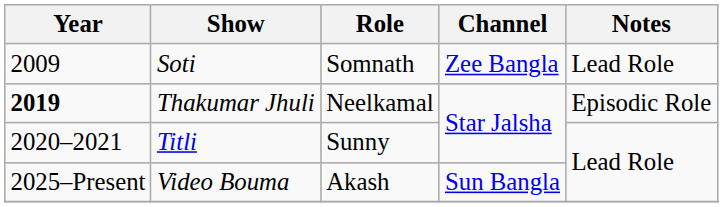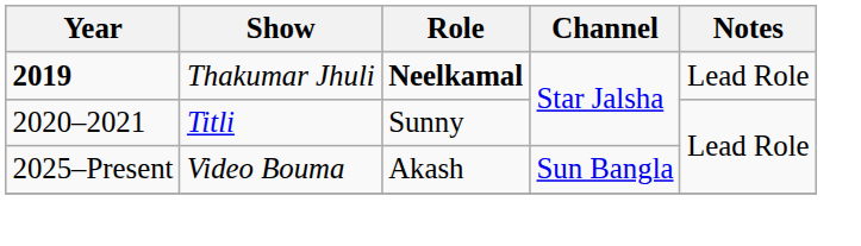 <table class="wikitable">
 <tr>
 <th>Year</th>
 <th>Show</th>
 <th>Role</th>
 <th>Channel</th>
 <th>Notes</th>
 </tr>
 <tr>
-<td>2009</td>
-<td><em>Soti</em></td>
-<td>Somnath</td>
-<td><a href='#'>Zee Bangla</a></td>
-<td>Lead Role</td>
-</tr>
-<tr>
 <td><strong>2019</strong></td>
 <td><em>Thakumar Jhuli</em></td>
-<td>Neelkamal</td>
+<td><strong>Neelkamal</strong></td>
 <td rowspan="2"><a href='#'>Star Jalsha</a></td>
-<td>Episodic Role</td>
+<td>Lead Role</td>
 </tr>
 <tr>
 <td>2020–2021</td>
 <td><a href='#'><em>Titli</em></a></td>
 <td>Sunny</td>
 <td rowspan="2">Lead Role</td>
 </tr>
 <tr>
 <td>2025–Present</td>
 <td><em>Video Bouma</em></td>
 <td>Akash</td>
 <td><a href='#'>Sun Bangla</a></td>
 </tr>
 <tr>
 </tr>
 </table>
